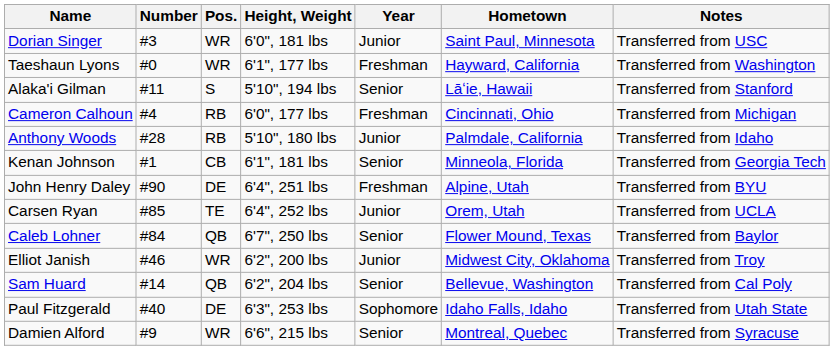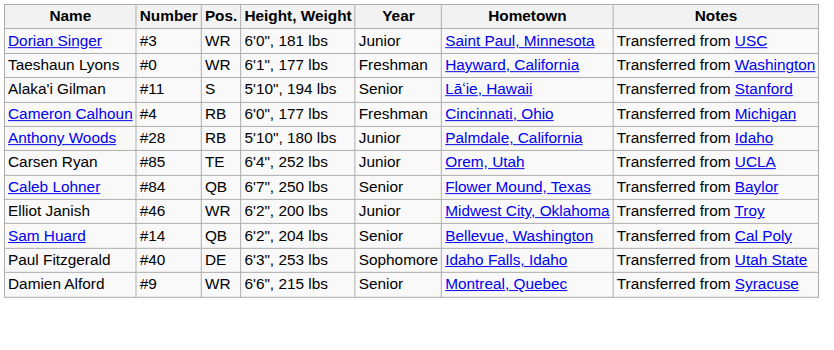 <table class="wikitable">
 <tr>
 <th>Name</th>
 <th>Number</th>
 <th>Pos.</th>
 <th>Height, Weight</th>
 <th>Year</th>
 <th>Hometown</th>
 <th>Notes</th>
 </tr>
 <tr>
 <td><a href='#'>Dorian Singer</a></td>
 <td>#3</td>
 <td>WR</td>
 <td>6'0", 181 lbs</td>
 <td>Junior</td>
 <td><a href='#'>Saint Paul, Minnesota</a></td>
 <td>Transferred from <a href='#'>USC</a></td>
 </tr>
 <tr>
 <td>Taeshaun Lyons</td>
 <td>#0</td>
 <td>WR</td>
 <td>6'1", 177 lbs</td>
 <td>Freshman</td>
 <td><a href='#'>Hayward, California</a></td>
 <td>Transferred from <a href='#'>Washington</a></td>
 </tr>
 <tr>
 <td>Alaka'i Gilman</td>
 <td>#11</td>
 <td>S</td>
 <td>5'10", 194 lbs</td>
 <td>Senior</td>
 <td><a href='#'>Lāʻie, Hawaii</a></td>
 <td>Transferred from <a href='#'>Stanford</a></td>
 </tr>
 <tr>
 <td><a href='#'>Cameron Calhoun</a></td>
 <td>#4</td>
 <td>RB</td>
 <td>6'0", 177 lbs</td>
 <td>Freshman</td>
 <td><a href='#'>Cincinnati, Ohio</a></td>
 <td>Transferred from <a href='#'>Michigan</a></td>
 </tr>
 <tr>
 <td><a href='#'>Anthony Woods</a></td>
 <td>#28</td>
 <td>RB</td>
 <td>5'10", 180 lbs</td>
 <td>Junior</td>
 <td><a href='#'>Palmdale, California</a></td>
 <td>Transferred from <a href='#'>Idaho</a></td>
 </tr>
 <tr>
-<td>Kenan Johnson</td>
-<td>#1</td>
-<td>CB</td>
-<td>6'1", 181 lbs</td>
-<td>Senior</td>
-<td><a href='#'>Minneola, Florida</a></td>
-<td>Transferred from <a href='#'>Georgia Tech</a></td>
-</tr>
-<tr>
-<td>John Henry Daley</td>
-<td>#90</td>
-<td>DE</td>
-<td>6'4", 251 lbs</td>
-<td>Freshman</td>
-<td><a href='#'>Alpine, Utah</a></td>
-<td>Transferred from <a href='#'>BYU</a></td>
-</tr>
-<tr>
 <td>Carsen Ryan</td>
 <td>#85</td>
 <td>TE</td>
 <td>6'4", 252 lbs</td>
 <td>Junior</td>
 <td><a href='#'>Orem, Utah</a></td>
 <td>Transferred from <a href='#'>UCLA</a></td>
 </tr>
 <tr>
 <td><a href='#'>Caleb Lohner</a></td>
 <td>#84</td>
 <td>QB</td>
 <td>6'7", 250 lbs</td>
 <td>Senior</td>
 <td><a href='#'>Flower Mound, Texas</a></td>
 <td>Transferred from <a href='#'>Baylor</a></td>
 </tr>
 <tr>
 <td>Elliot Janish</td>
 <td>#46</td>
 <td>WR</td>
 <td>6'2", 200 lbs</td>
 <td>Junior</td>
 <td><a href='#'>Midwest City, Oklahoma</a></td>
 <td>Transferred from <a href='#'>Troy</a></td>
 </tr>
 <tr>
 <td><a href='#'>Sam Huard</a></td>
 <td>#14</td>
 <td>QB</td>
 <td>6'2", 204 lbs</td>
 <td>Senior</td>
 <td><a href='#'>Bellevue, Washington</a></td>
 <td>Transferred from <a href='#'>Cal Poly</a></td>
 </tr>
 <tr>
 <td>Paul Fitzgerald</td>
 <td>#40</td>
 <td>DE</td>
 <td>6'3", 253 lbs</td>
 <td>Sophomore</td>
 <td><a href='#'>Idaho Falls, Idaho</a></td>
 <td>Transferred from <a href='#'>Utah State</a></td>
 </tr>
 <tr>
 <td>Damien Alford</td>
 <td>#9</td>
 <td>WR</td>
 <td>6'6", 215 lbs</td>
 <td>Senior</td>
 <td><a href='#'>Montreal, Quebec</a></td>
 <td>Transferred from <a href='#'>Syracuse</a></td>
 </tr>
 </table>
